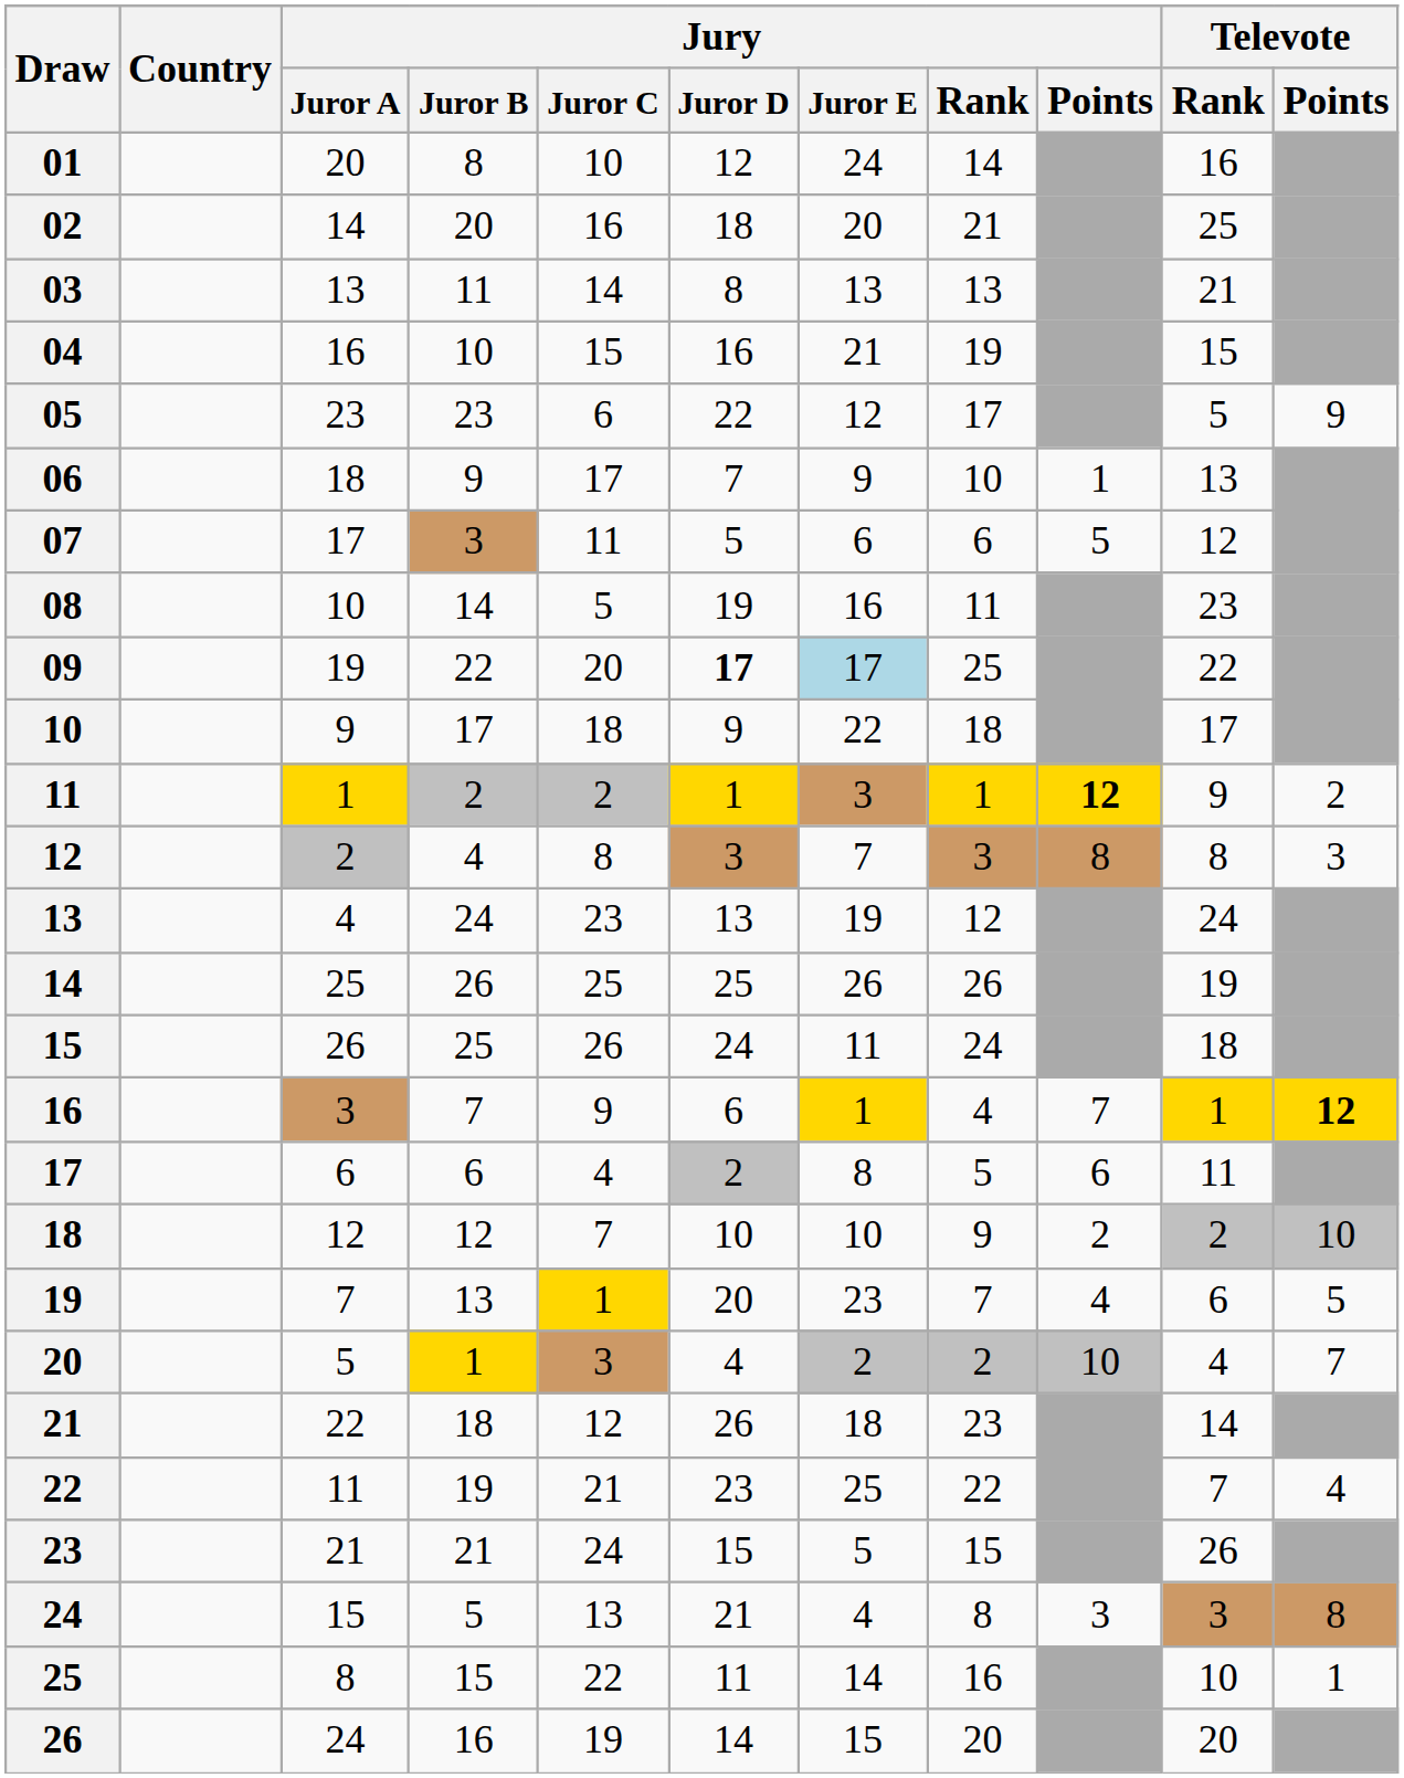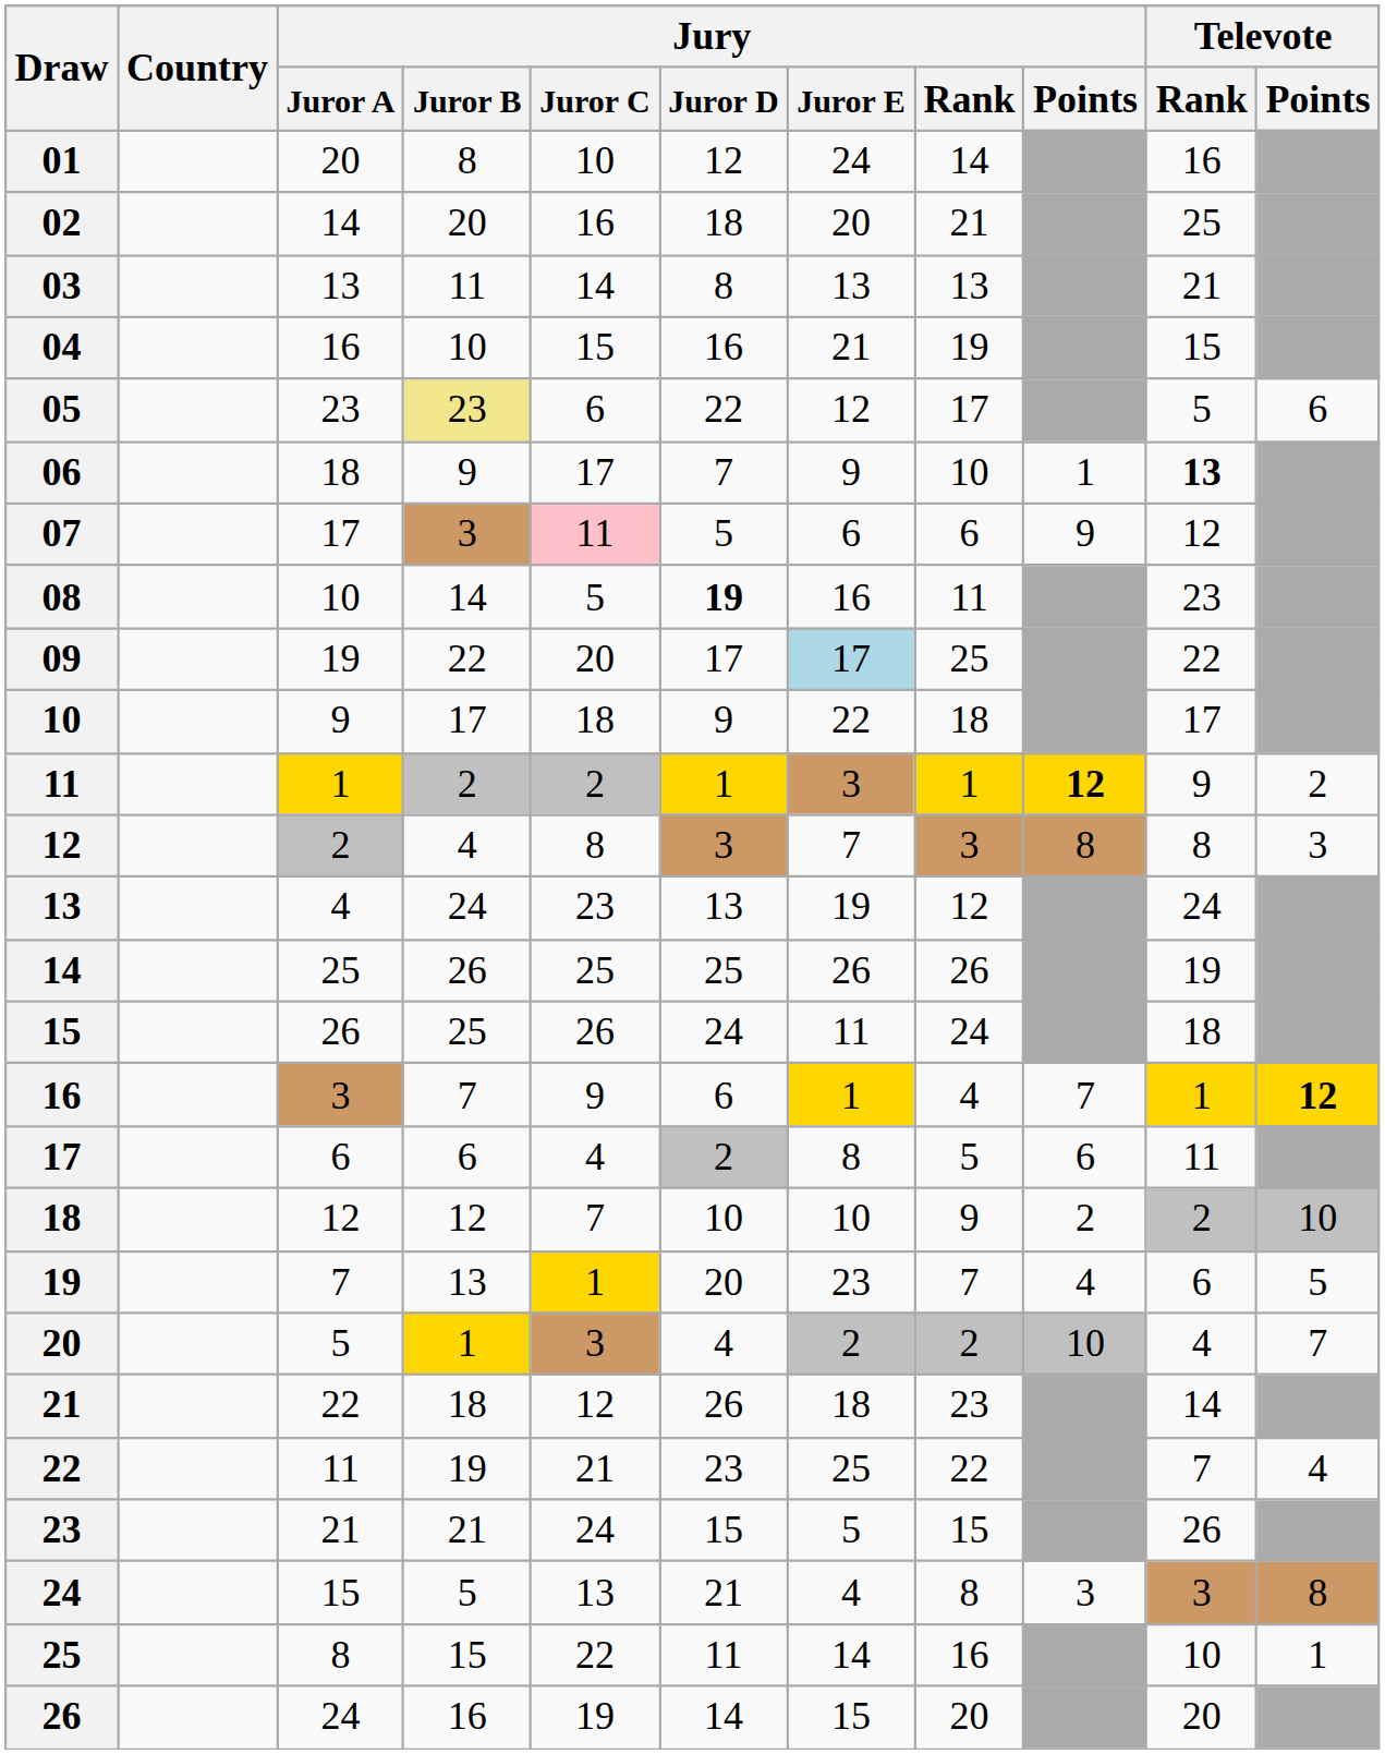 <table class="sortable wikitable collapsible plainrowheaders" style="text-align:center;">
 <tr>
 </tr>
 <tr>
 <th scope="col" rowspan="2">Draw</th>
 <th scope="col" rowspan="2">Country</th>
 <th scope="col" colspan="7">Jury</th>
 <th scope="col" colspan="2">Televote</th>
 </tr>
 <tr>
 <th scope="col"><small>Juror A</small></th>
 <th scope="col"><small>Juror B</small></th>
 <th scope="col"><small>Juror C</small></th>
 <th scope="col"><small>Juror D</small></th>
 <th scope="col"><small>Juror E</small></th>
 <th scope="col">Rank</th>
 <th scope="col">Points</th>
 <th scope="col">Rank</th>
 <th scope="col">Points</th>
 </tr>
 <tr>
 <th scope="row" style="text-align:center;">01</th>
 <td style="text-align:left;"></td>
 <td>20</td>
 <td>8</td>
 <td>10</td>
 <td>12</td>
 <td>24</td>
 <td>14</td>
 <td style="background:#AAAAAA;"></td>
 <td>16</td>
 <td style="background:#AAAAAA;"></td>
 </tr>
 <tr>
 <th scope="row" style="text-align:center;">02</th>
 <td style="text-align:left;"></td>
 <td>14</td>
 <td>20</td>
 <td>16</td>
 <td>18</td>
 <td>20</td>
 <td>21</td>
 <td style="background:#AAAAAA;"></td>
 <td>25</td>
 <td style="background:#AAAAAA;"></td>
 </tr>
 <tr>
 <th scope="row" style="text-align:center;">03</th>
 <td style="text-align:left;"></td>
 <td>13</td>
 <td>11</td>
 <td>14</td>
 <td>8</td>
 <td>13</td>
 <td>13</td>
 <td style="background:#AAAAAA;"></td>
 <td>21</td>
 <td style="background:#AAAAAA;"></td>
 </tr>
 <tr>
 <th scope="row" style="text-align:center;">04</th>
 <td style="text-align:left;"></td>
 <td>16</td>
 <td>10</td>
 <td>15</td>
 <td>16</td>
 <td>21</td>
 <td>19</td>
 <td style="background:#AAAAAA;"></td>
 <td>15</td>
 <td style="background:#AAAAAA;"></td>
 </tr>
 <tr>
 <th scope="row" style="text-align:center;">05</th>
 <td style="text-align:left;"></td>
 <td>23</td>
-<td>23</td>
+<td style="background: khaki;">23</td>
 <td>6</td>
 <td>22</td>
 <td>12</td>
 <td>17</td>
 <td style="background:#AAAAAA;"></td>
 <td>5</td>
-<td>9</td>
+<td>6</td>
 </tr>
 <tr>
 <th scope="row" style="text-align:center;">06</th>
 <td style="text-align:left;"></td>
 <td>18</td>
 <td>9</td>
 <td>17</td>
 <td>7</td>
 <td>9</td>
 <td>10</td>
 <td>1</td>
-<td>13</td>
+<td><strong>13</strong></td>
 <td style="background:#AAAAAA;"></td>
 </tr>
 <tr>
 <th scope="row" style="text-align:center;">07</th>
 <td style="text-align:left;"></td>
 <td>17</td>
 <td style="background:#CC9966;">3</td>
-<td>11</td>
+<td style="background: pink;">11</td>
 <td>5</td>
 <td>6</td>
 <td>6</td>
-<td>5</td>
+<td>9</td>
 <td>12</td>
 <td style="background:#AAAAAA;"></td>
 </tr>
 <tr>
 <th scope="row" style="text-align:center;">08</th>
 <td style="text-align:left;"></td>
 <td>10</td>
 <td>14</td>
 <td>5</td>
-<td>19</td>
+<td><strong>19</strong></td>
 <td>16</td>
 <td>11</td>
 <td style="background:#AAAAAA;"></td>
 <td>23</td>
 <td style="background:#AAAAAA;"></td>
 </tr>
 <tr>
 <th scope="row" style="text-align:center;">09</th>
 <td style="text-align:left;"></td>
 <td>19</td>
 <td>22</td>
 <td>20</td>
-<td><strong>17</strong></td>
+<td>17</td>
 <td style="background: lightblue;">17</td>
 <td>25</td>
 <td style="background:#AAAAAA;"></td>
 <td>22</td>
 <td style="background:#AAAAAA;"></td>
 </tr>
 <tr>
 <th scope="row" style="text-align:center;">10</th>
 <td style="text-align:left;"></td>
 <td>9</td>
 <td>17</td>
 <td>18</td>
 <td>9</td>
 <td>22</td>
 <td>18</td>
 <td style="background:#AAAAAA;"></td>
 <td>17</td>
 <td style="background:#AAAAAA;"></td>
 </tr>
 <tr>
 <th scope="row" style="text-align:center;">11</th>
 <td style="text-align:left;"></td>
 <td style="background:gold;">1</td>
 <td style="background:silver;">2</td>
 <td style="background:silver;">2</td>
 <td style="background:gold;">1</td>
 <td style="background:#CC9966;">3</td>
 <td style="background:gold;">1</td>
 <td style="background:gold;"><strong>12</strong></td>
 <td>9</td>
 <td>2</td>
 </tr>
 <tr>
 <th scope="row" style="text-align:center;">12</th>
 <td style="text-align:left;"></td>
 <td style="background:silver;">2</td>
 <td>4</td>
 <td>8</td>
 <td style="background:#CC9966;">3</td>
 <td>7</td>
 <td style="background:#CC9966;">3</td>
 <td style="background:#CC9966;">8</td>
 <td>8</td>
 <td>3</td>
 </tr>
 <tr>
 <th scope="row" style="text-align:center;">13</th>
 <td style="text-align:left;"></td>
 <td>4</td>
 <td>24</td>
 <td>23</td>
 <td>13</td>
 <td>19</td>
 <td>12</td>
 <td style="background:#AAAAAA;"></td>
 <td>24</td>
 <td style="background:#AAAAAA;"></td>
 </tr>
 <tr>
 <th scope="row" style="text-align:center;">14</th>
 <td style="text-align:left;"></td>
 <td>25</td>
 <td>26</td>
 <td>25</td>
 <td>25</td>
 <td>26</td>
 <td>26</td>
 <td style="background:#AAAAAA;"></td>
 <td>19</td>
 <td style="background:#AAAAAA;"></td>
 </tr>
 <tr>
 <th scope="row" style="text-align:center;">15</th>
 <td style="text-align:left;"></td>
 <td>26</td>
 <td>25</td>
 <td>26</td>
 <td>24</td>
 <td>11</td>
 <td>24</td>
 <td style="background:#AAAAAA;"></td>
 <td>18</td>
 <td style="background:#AAAAAA;"></td>
 </tr>
 <tr>
 <th scope="row" style="text-align:center;">16</th>
 <td style="text-align:left;"></td>
 <td style="background:#CC9966;">3</td>
 <td>7</td>
 <td>9</td>
 <td>6</td>
 <td style="background:gold;">1</td>
 <td>4</td>
 <td>7</td>
 <td style="background:gold;">1</td>
 <td style="background:gold;"><strong>12</strong></td>
 </tr>
 <tr>
 <th scope="row" style="text-align:center;">17</th>
 <td style="text-align:left;"></td>
 <td>6</td>
 <td>6</td>
 <td>4</td>
 <td style="background:silver;">2</td>
 <td>8</td>
 <td>5</td>
 <td>6</td>
 <td>11</td>
 <td style="background:#AAAAAA;"></td>
 </tr>
 <tr>
 <th scope="row" style="text-align:center;">18</th>
 <td style="text-align:left;"></td>
 <td>12</td>
 <td>12</td>
 <td>7</td>
 <td>10</td>
 <td>10</td>
 <td>9</td>
 <td>2</td>
 <td style="background:silver;">2</td>
 <td style="background:silver;">10</td>
 </tr>
 <tr>
 <th scope="row" style="text-align:center;">19</th>
 <td style="text-align:left;"></td>
 <td>7</td>
 <td>13</td>
 <td style="background:gold;">1</td>
 <td>20</td>
 <td>23</td>
 <td>7</td>
 <td>4</td>
 <td>6</td>
 <td>5</td>
 </tr>
 <tr>
 <th scope="row" style="text-align:center;">20</th>
 <td style="text-align:left;"></td>
 <td>5</td>
 <td style="background:gold;">1</td>
 <td style="background:#CC9966;">3</td>
 <td>4</td>
 <td style="background:silver;">2</td>
 <td style="background:silver;">2</td>
 <td style="background:silver;">10</td>
 <td>4</td>
 <td>7</td>
 </tr>
 <tr>
 <th scope="row" style="text-align:center;">21</th>
 <td style="text-align:left;"></td>
 <td>22</td>
 <td>18</td>
 <td>12</td>
 <td>26</td>
 <td>18</td>
 <td>23</td>
 <td style="background:#AAAAAA;"></td>
 <td>14</td>
 <td style="background:#AAAAAA;"></td>
 </tr>
 <tr>
 <th scope="row" style="text-align:center;">22</th>
 <td style="text-align:left;"></td>
 <td>11</td>
 <td>19</td>
 <td>21</td>
 <td>23</td>
 <td>25</td>
 <td>22</td>
 <td style="background:#AAAAAA;"></td>
 <td>7</td>
 <td>4</td>
 </tr>
 <tr>
 <th scope="row" style="text-align:center;">23</th>
 <td style="text-align:left;"></td>
 <td>21</td>
 <td>21</td>
 <td>24</td>
 <td>15</td>
 <td>5</td>
 <td>15</td>
 <td style="background:#AAAAAA;"></td>
 <td>26</td>
 <td style="background:#AAAAAA;"></td>
 </tr>
 <tr>
 <th scope="row" style="text-align:center;">24</th>
 <td style="text-align:left;"></td>
 <td>15</td>
 <td>5</td>
 <td>13</td>
 <td>21</td>
 <td>4</td>
 <td>8</td>
 <td>3</td>
 <td style="background:#CC9966;">3</td>
 <td style="background:#CC9966;">8</td>
 </tr>
 <tr>
 <th scope="row" style="text-align:center;">25</th>
 <td style="text-align:left;"></td>
 <td>8</td>
 <td>15</td>
 <td>22</td>
 <td>11</td>
 <td>14</td>
 <td>16</td>
 <td style="background:#AAAAAA;"></td>
 <td>10</td>
 <td>1</td>
 </tr>
 <tr>
 <th scope="row" style="text-align:center;">26</th>
 <td style="text-align:left;"></td>
 <td>24</td>
 <td>16</td>
 <td>19</td>
 <td>14</td>
 <td>15</td>
 <td>20</td>
 <td style="background:#AAAAAA;"></td>
 <td>20</td>
 <td style="background:#AAAAAA;"></td>
 </tr>
 </table>
